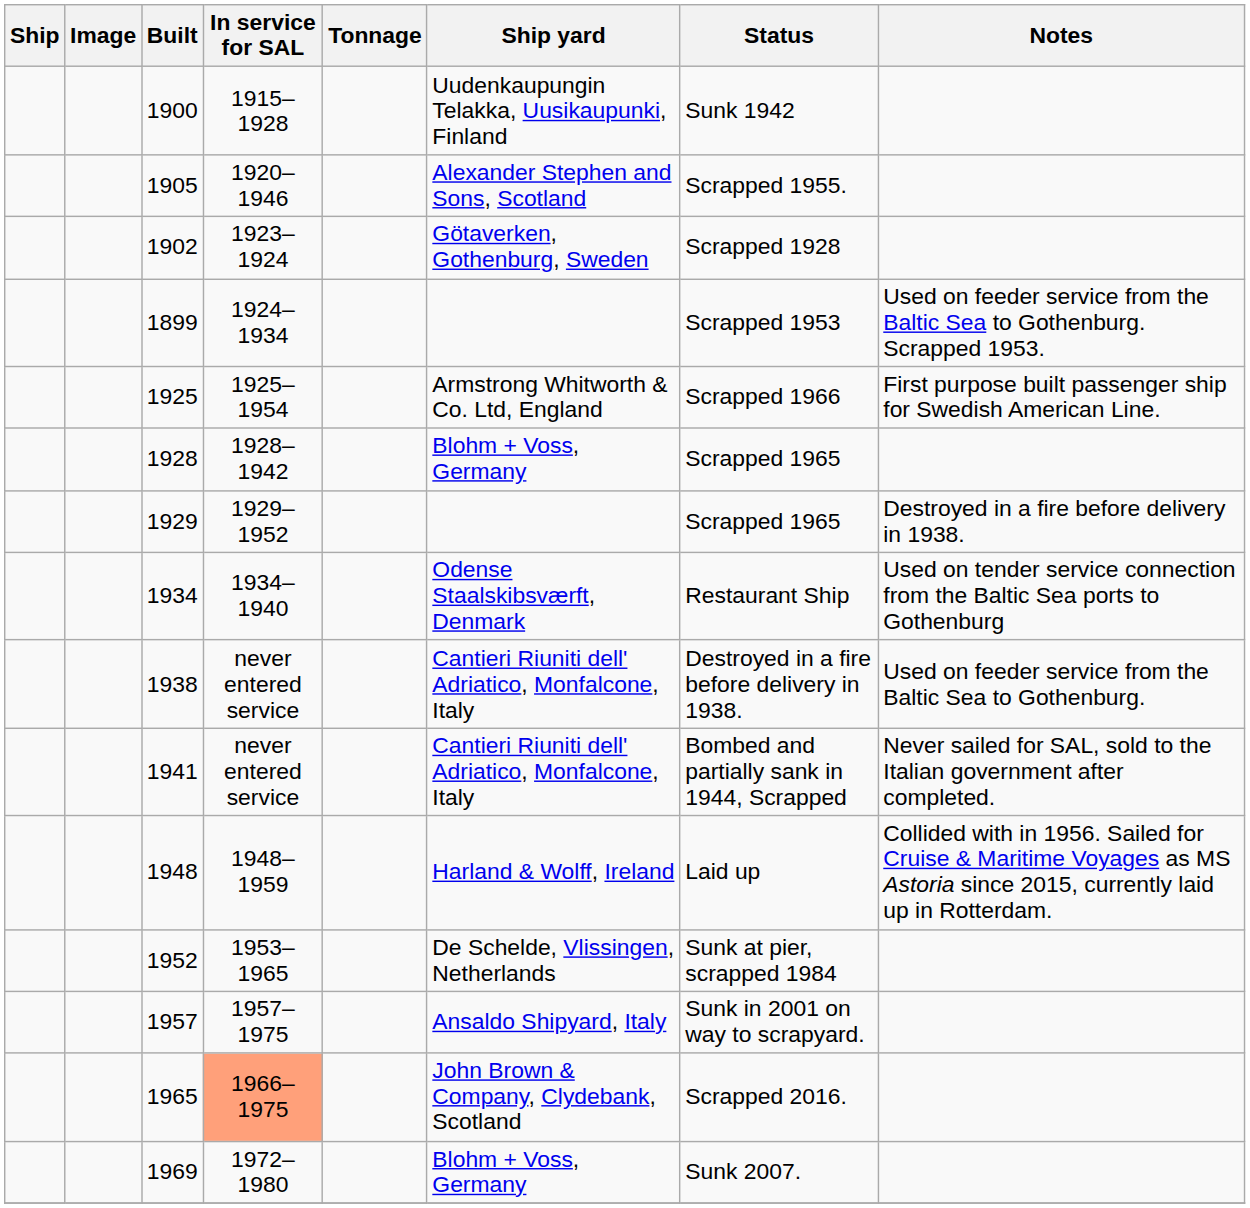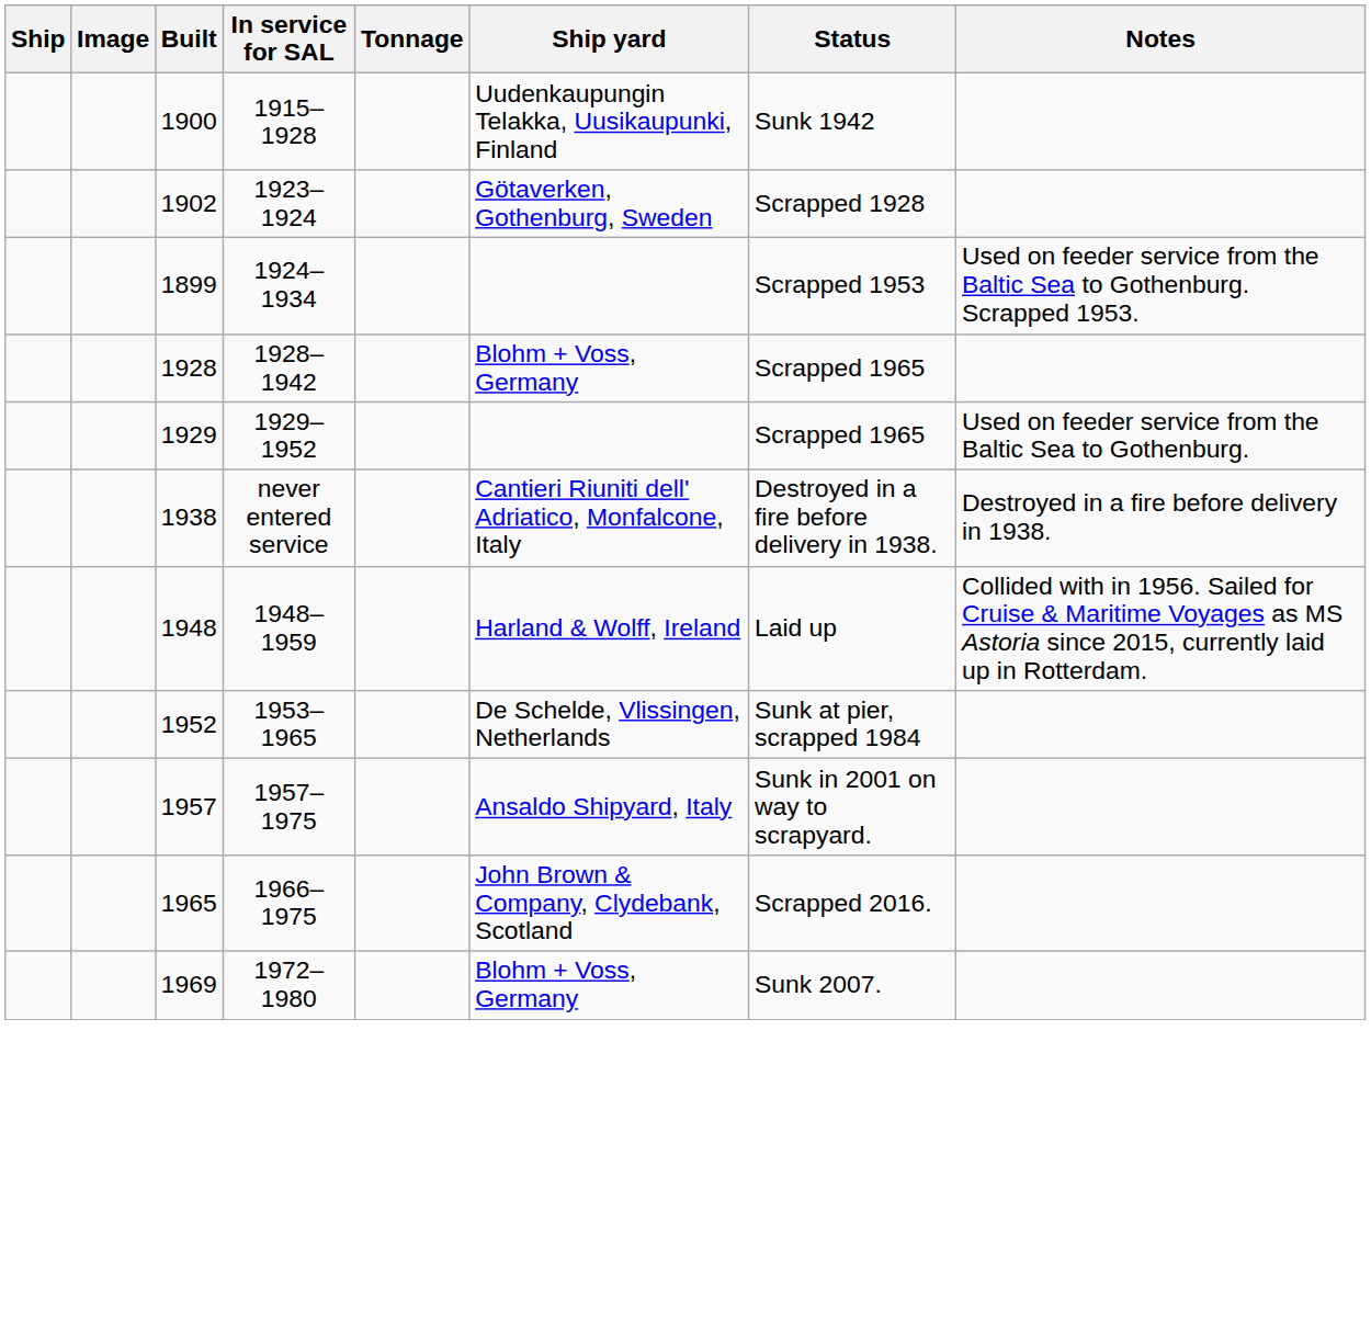 <table class="wikitable">
 <tr>
 <th>Ship</th>
 <th>Image</th>
 <th>Built</th>
 <th>In service for SAL</th>
 <th>Tonnage</th>
 <th>Ship yard</th>
 <th>Status</th>
 <th>Notes</th>
 </tr>
 <tr>
 <td></td>
 <td></td>
 <td>1900</td>
 <td align="Center">1915–1928</td>
 <td align="Right"></td>
 <td>Uudenkaupungin Telakka, <a href='#'>Uusikaupunki</a>, Finland</td>
 <td>Sunk 1942</td>
-<td></td>
-</tr>
-<tr>
-<td></td>
-<td></td>
-<td>1905</td>
-<td align="Center">1920–1946</td>
-<td align="Right"></td>
-<td><a href='#'>Alexander Stephen and Sons</a>, <a href='#'>Scotland</a></td>
-<td>Scrapped 1955.</td>
 <td></td>
 </tr>
 <tr>
 <td></td>
 <td></td>
 <td>1902</td>
 <td align="Center">1923–1924</td>
 <td align="Right"></td>
 <td><a href='#'>Götaverken</a>, <a href='#'>Gothenburg</a>, <a href='#'>Sweden</a></td>
 <td>Scrapped 1928</td>
 <td></td>
 </tr>
 <tr>
 <td></td>
 <td></td>
 <td>1899</td>
 <td align="Center">1924–1934</td>
 <td align="Right"></td>
 <td></td>
 <td>Scrapped 1953</td>
 <td>Used on feeder service from the <a href='#'>Baltic Sea</a> to Gothenburg. Scrapped 1953.</td>
 </tr>
 <tr>
 <td></td>
 <td></td>
-<td>1925</td>
-<td align="Center">1925–1954</td>
-<td align="Right"><br></td>
-<td>Armstrong Whitworth & Co. Ltd, England</td>
-<td>Scrapped 1966</td>
-<td>First purpose built passenger ship for Swedish American Line.</td>
-</tr>
-<tr>
-<td></td>
-<td></td>
 <td>1928</td>
 <td align="Center">1928–1942</td>
 <td align="Right"></td>
 <td><a href='#'>Blohm + Voss</a>, <a href='#'>Germany</a></td>
 <td>Scrapped 1965</td>
 <td></td>
 </tr>
 <tr>
 <td></td>
 <td></td>
 <td>1929</td>
 <td align="Center">1929–1952</td>
 <td align="Right"></td>
 <td></td>
 <td>Scrapped 1965</td>
-<td>Destroyed in a fire before delivery in 1938.</td>
-</tr>
-<tr>
-<td></td>
-<td></td>
-<td>1934</td>
-<td align="Center">1934–1940</td>
-<td align="Right"></td>
-<td><a href='#'>Odense Staalskibsværft</a>, <a href='#'>Denmark</a></td>
-<td>Restaurant Ship</td>
-<td>Used on tender service connection from the Baltic Sea ports to Gothenburg</td>
+<td>Used on feeder service from the Baltic Sea to Gothenburg.</td>
 </tr>
 <tr>
 <td></td>
 <td></td>
 <td>1938</td>
 <td align="Center">never entered service</td>
 <td align="Right"></td>
 <td><a href='#'>Cantieri Riuniti dell' Adriatico</a>, <a href='#'>Monfalcone</a>, Italy</td>
 <td>Destroyed in a fire before delivery in 1938.</td>
-<td>Used on feeder service from the Baltic Sea to Gothenburg.</td>
-</tr>
-<tr>
-<td></td>
-<td></td>
-<td>1941</td>
-<td align="Center">never entered service</td>
-<td align="Right"></td>
-<td><a href='#'>Cantieri Riuniti dell' Adriatico</a>, <a href='#'>Monfalcone</a>, Italy</td>
-<td>Bombed and partially sank in 1944, Scrapped</td>
-<td>Never sailed for SAL, sold to the Italian government after completed.</td>
+<td>Destroyed in a fire before delivery in 1938.</td>
 </tr>
 <tr>
 <td></td>
 <td></td>
 <td>1948</td>
 <td align="Center">1948–1959</td>
 <td align="Right"></td>
 <td><a href='#'>Harland & Wolff</a>, <a href='#'>Ireland</a></td>
 <td>Laid up</td>
 <td>Collided with  in 1956. Sailed for <a href='#'>Cruise & Maritime Voyages</a> as MS <em>Astoria</em> since 2015, currently laid up in Rotterdam.</td>
 </tr>
 <tr>
 <td></td>
 <td></td>
 <td>1952</td>
 <td align="Center">1953–1965</td>
 <td align="Right"></td>
 <td>De Schelde, <a href='#'>Vlissingen</a>, Netherlands</td>
 <td>Sunk at pier, scrapped 1984</td>
 <td></td>
 </tr>
 <tr>
 <td></td>
 <td></td>
 <td>1957</td>
 <td align="Center">1957–1975</td>
 <td align="Right"></td>
 <td><a href='#'>Ansaldo Shipyard</a>, <a href='#'>Italy</a></td>
 <td>Sunk in 2001 on way to scrapyard.</td>
 <td></td>
 </tr>
 <tr>
 <td></td>
 <td></td>
 <td>1965</td>
-<td align="Center" style="background: lightsalmon;">1966–1975</td>
+<td align="Center">1966–1975</td>
 <td align="Right"></td>
 <td><a href='#'>John Brown & Company</a>, <a href='#'>Clydebank</a>, Scotland</td>
 <td>Scrapped 2016.</td>
 <td></td>
 </tr>
 <tr>
 <td></td>
 <td></td>
 <td>1969</td>
 <td align="Center">1972–1980</td>
 <td align="Right"></td>
 <td><a href='#'>Blohm + Voss</a>, <a href='#'>Germany</a></td>
 <td>Sunk 2007.</td>
 <td></td>
 </tr>
 <tr>
 </tr>
 </table>
